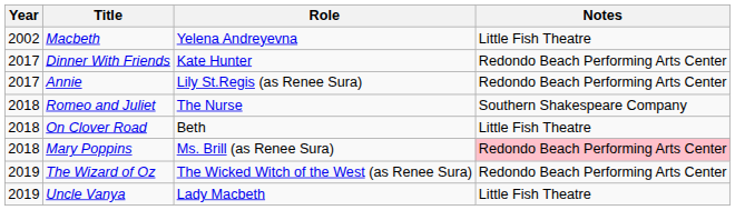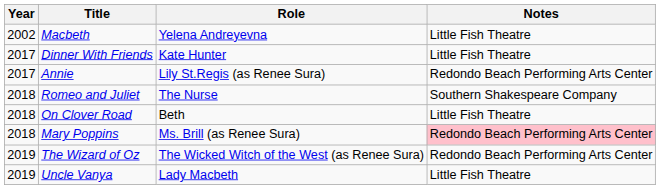 <table class="wikitable sortable plainrowheaders">
 <tr>
 <th>Year</th>
 <th>Title</th>
 <th>Role</th>
 <th>Notes</th>
 </tr>
 <tr>
 <td>2002</td>
 <td><em><a href='#'>Macbeth</a></em></td>
 <td><a href='#'>Yelena Andreyevna</a></td>
 <td>Little Fish Theatre</td>
 </tr>
 <tr>
 <td>2017</td>
 <td><em><a href='#'>Dinner With Friends</a></em></td>
 <td><a href='#'>Kate Hunter</a></td>
-<td>Redondo Beach Performing Arts Center</td>
+<td>Little Fish Theatre</td>
 </tr>
 <tr>
 <td>2017</td>
 <td><em><a href='#'>Annie</a></em></td>
 <td><a href='#'>Lily St.Regis</a> (as Renee Sura)</td>
 <td>Redondo Beach Performing Arts Center</td>
 </tr>
 <tr>
 <td>2018</td>
 <td><em><a href='#'>Romeo and Juliet</a></em></td>
 <td><a href='#'>The Nurse</a></td>
 <td>Southern Shakespeare Company</td>
 </tr>
 <tr>
 <td>2018</td>
 <td><em><a href='#'>On Clover Road</a></em></td>
 <td>Beth</td>
 <td>Little Fish Theatre</td>
 </tr>
 <tr>
 <td>2018</td>
 <td><em><a href='#'>Mary Poppins</a></em></td>
 <td><a href='#'>Ms. Brill</a> (as Renee Sura)</td>
 <td style="background: pink;">Redondo Beach Performing Arts Center</td>
 </tr>
 <tr>
 <td>2019</td>
 <td><em><a href='#'>The Wizard of Oz</a></em></td>
 <td><a href='#'>The Wicked Witch of the West</a> (as Renee Sura)</td>
 <td>Redondo Beach Performing Arts Center</td>
 </tr>
 <tr>
 <td>2019</td>
 <td><em><a href='#'>Uncle Vanya</a></em></td>
 <td><a href='#'>Lady Macbeth</a></td>
 <td>Little Fish Theatre</td>
 </tr>
 </table>
